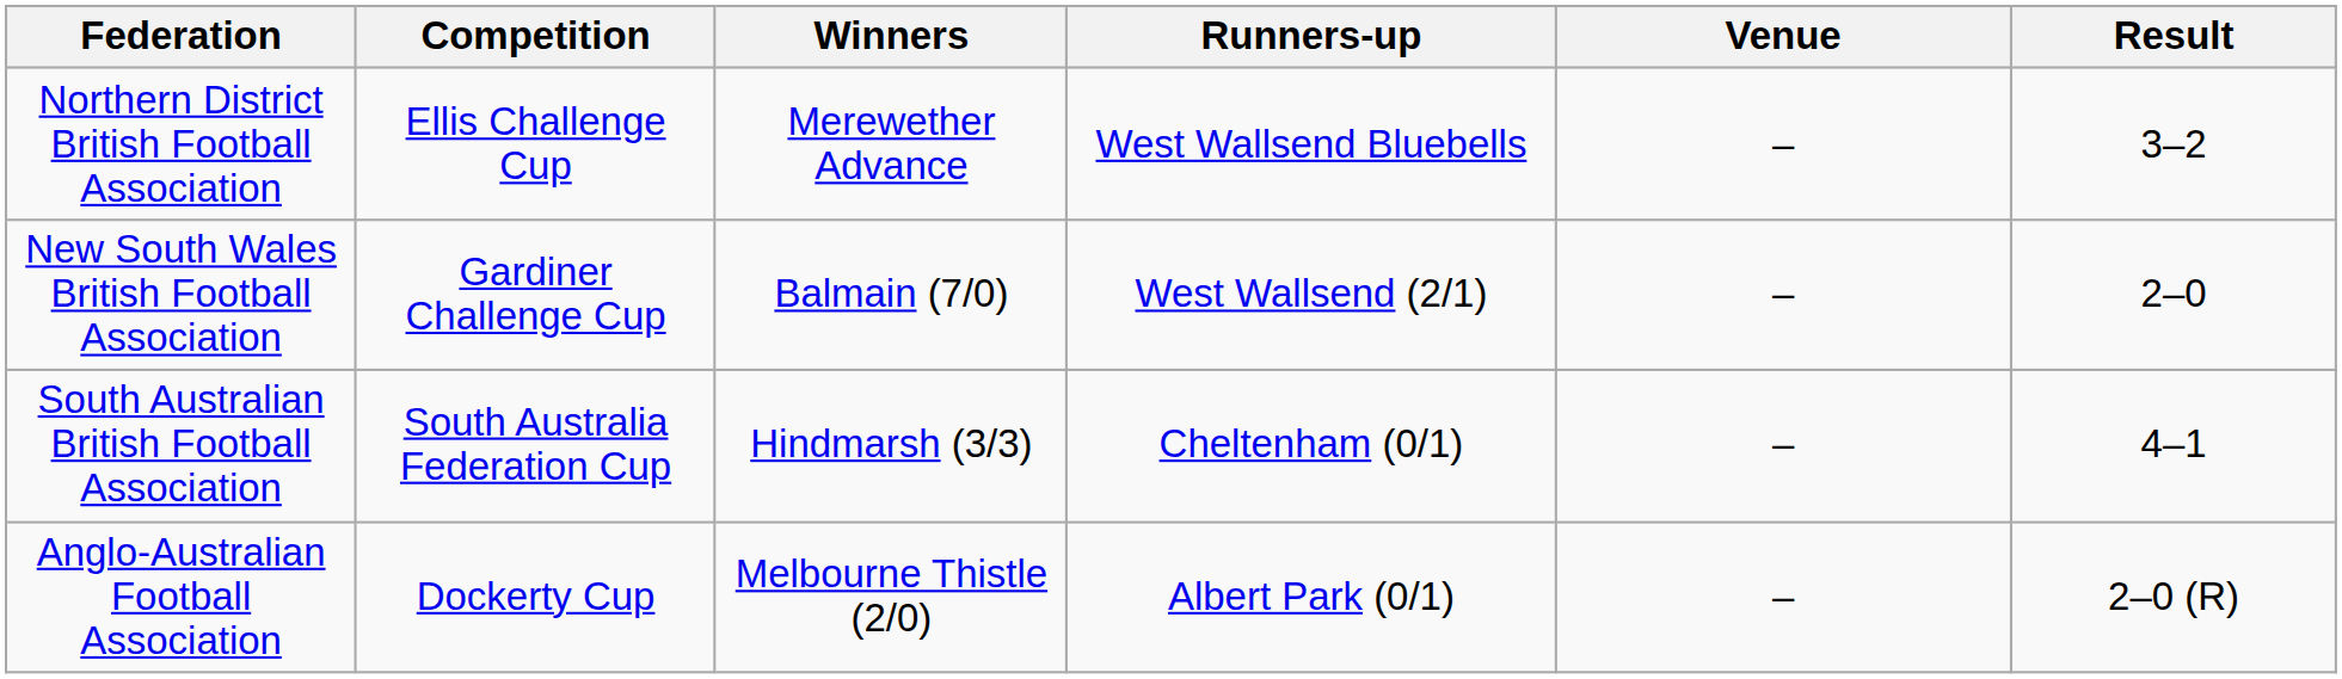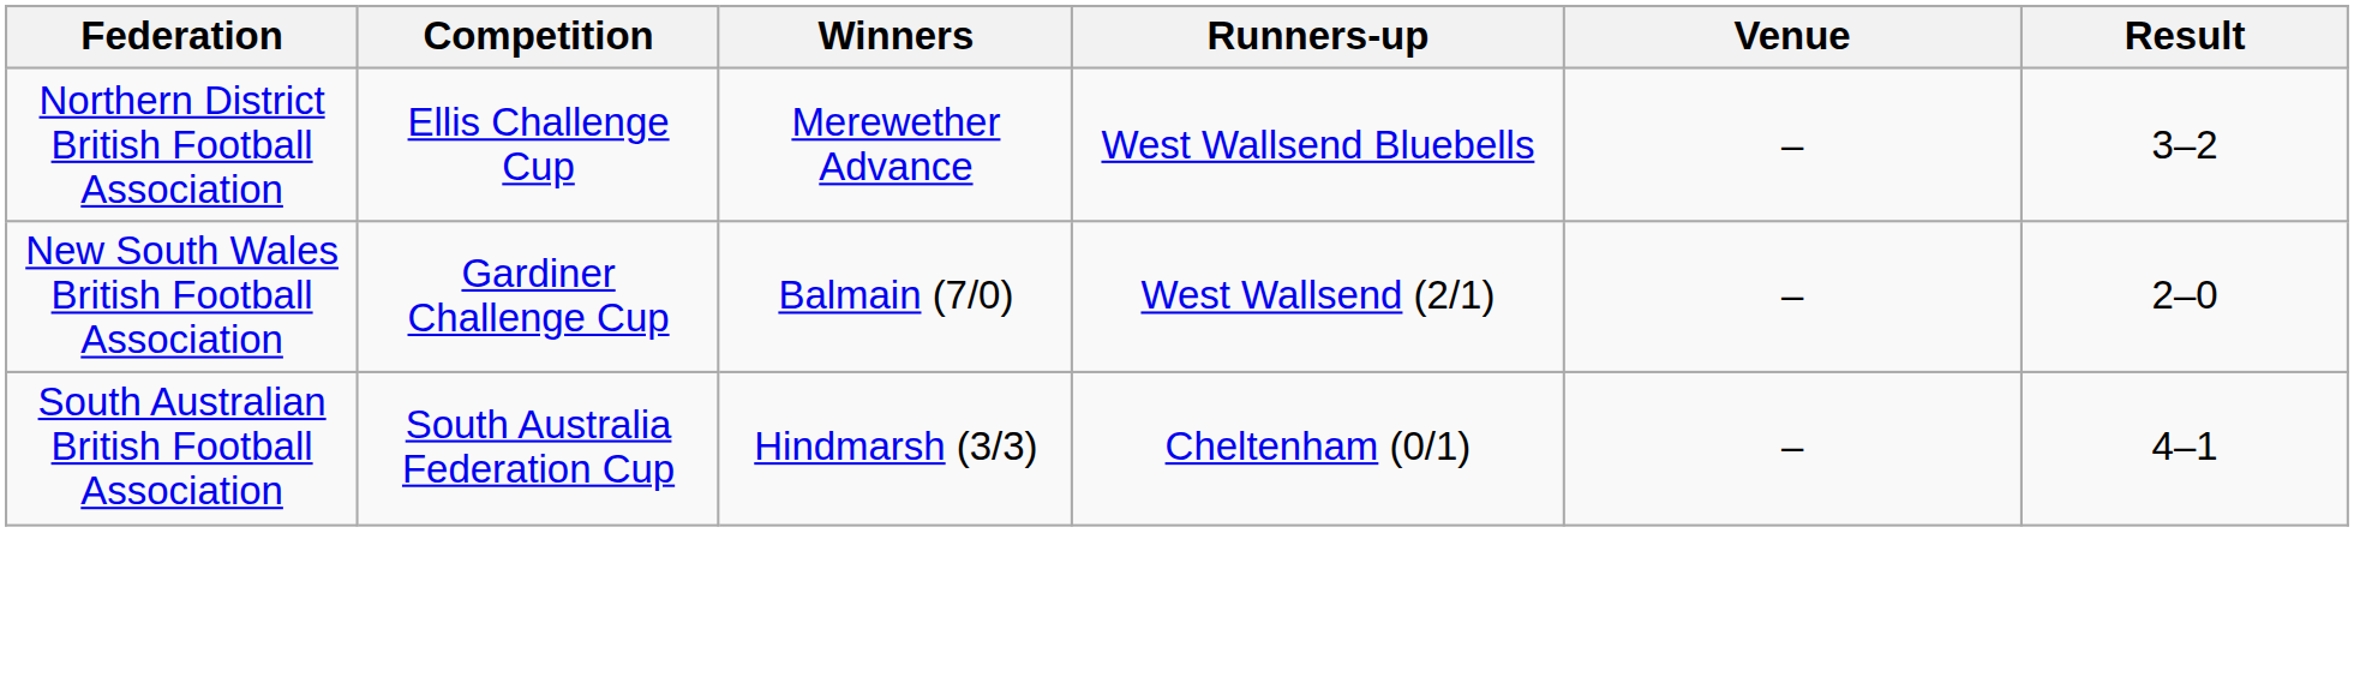 <table class="wikitable" width="75%">
 <tr>
 <th style="width:10em">Federation</th>
 <th style="width:10em">Competition</th>
 <th style="width:10em">Winners</th>
 <th style="width:15em">Runners-up</th>
 <th style="width:15em">Venue</th>
 <th style="width:10em">Result</th>
 </tr>
 <tr>
 <td align="center"><a href='#'>Northern District British Football Association</a></td>
 <td align="center"><a href='#'>Ellis Challenge Cup</a></td>
 <td align="center"><a href='#'>Merewether Advance</a></td>
 <td align="center"><a href='#'>West Wallsend Bluebells</a></td>
 <td align="center">–</td>
 <td align="center">3–2</td>
 </tr>
 <tr>
 <td align="center"><a href='#'>New South Wales British Football Association</a></td>
 <td align="center"><a href='#'>Gardiner Challenge Cup</a></td>
 <td align="center"><a href='#'>Balmain</a> (7/0)</td>
 <td align="center"><a href='#'>West Wallsend</a> (2/1)</td>
 <td align="center">–</td>
 <td align="center">2–0</td>
 </tr>
 <tr>
 <td align="center"><a href='#'>South Australian British Football Association</a></td>
 <td align="center"><a href='#'>South Australia Federation Cup</a></td>
 <td align="center"><a href='#'>Hindmarsh</a> (3/3)</td>
 <td align="center"><a href='#'>Cheltenham</a> (0/1)</td>
 <td align="center">–</td>
 <td align="center">4–1</td>
 </tr>
-<tr>
-<td align="center"><a href='#'>Anglo-Australian Football Association</a></td>
-<td align="center"><a href='#'>Dockerty Cup</a></td>
-<td align="center"><a href='#'>Melbourne Thistle</a> (2/0)</td>
-<td align="center"><a href='#'>Albert Park</a> (0/1)</td>
-<td align="center">–</td>
-<td align="center">2–0 (R)</td>
-</tr>
 </table>
